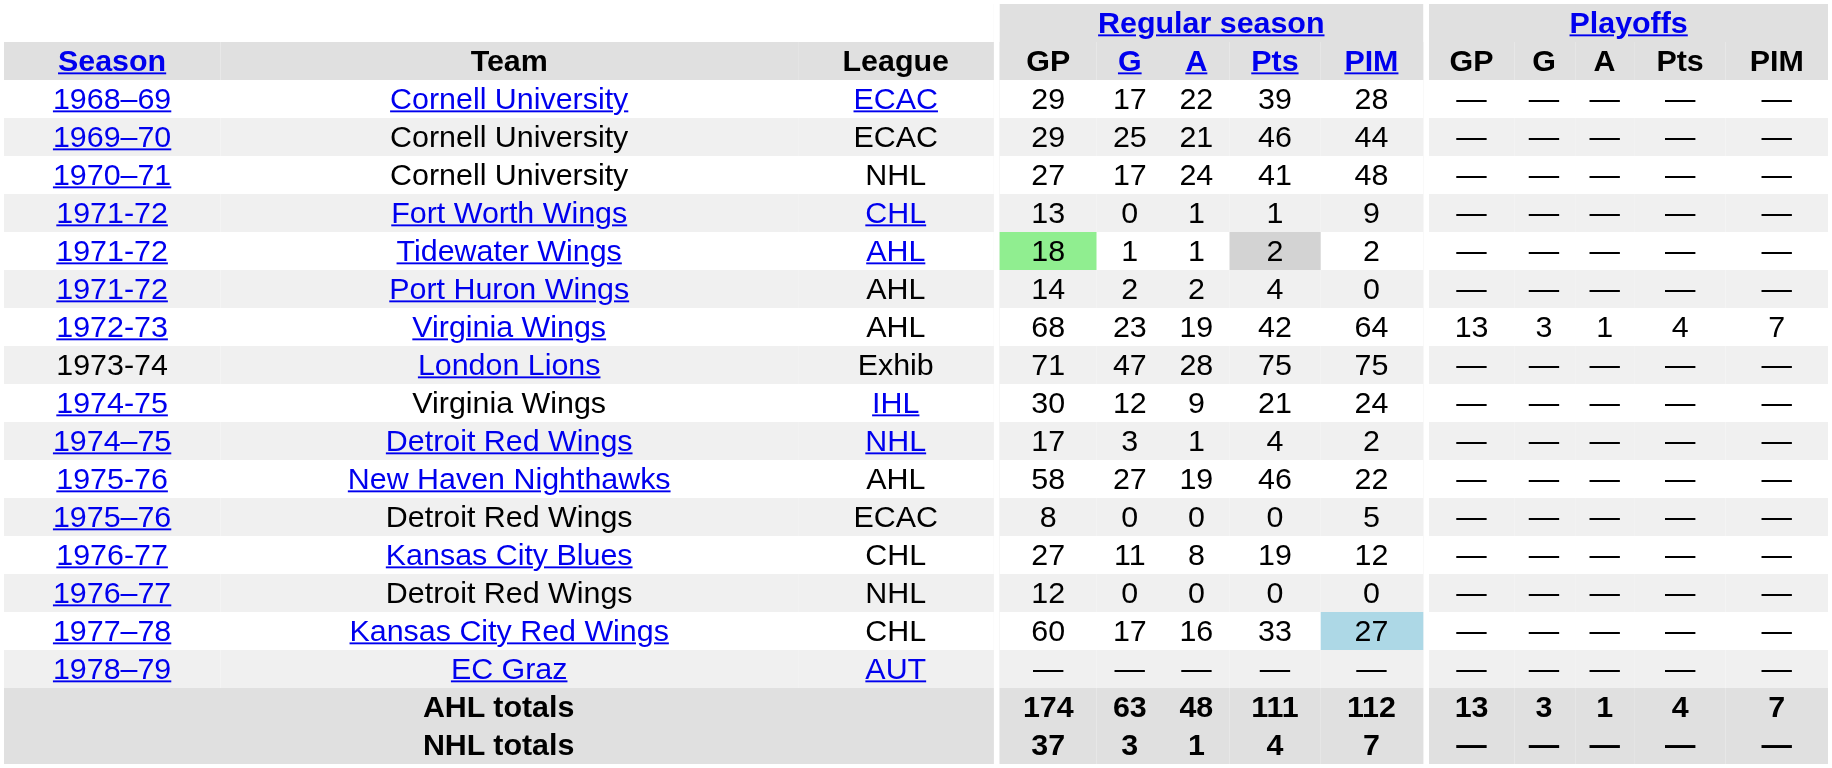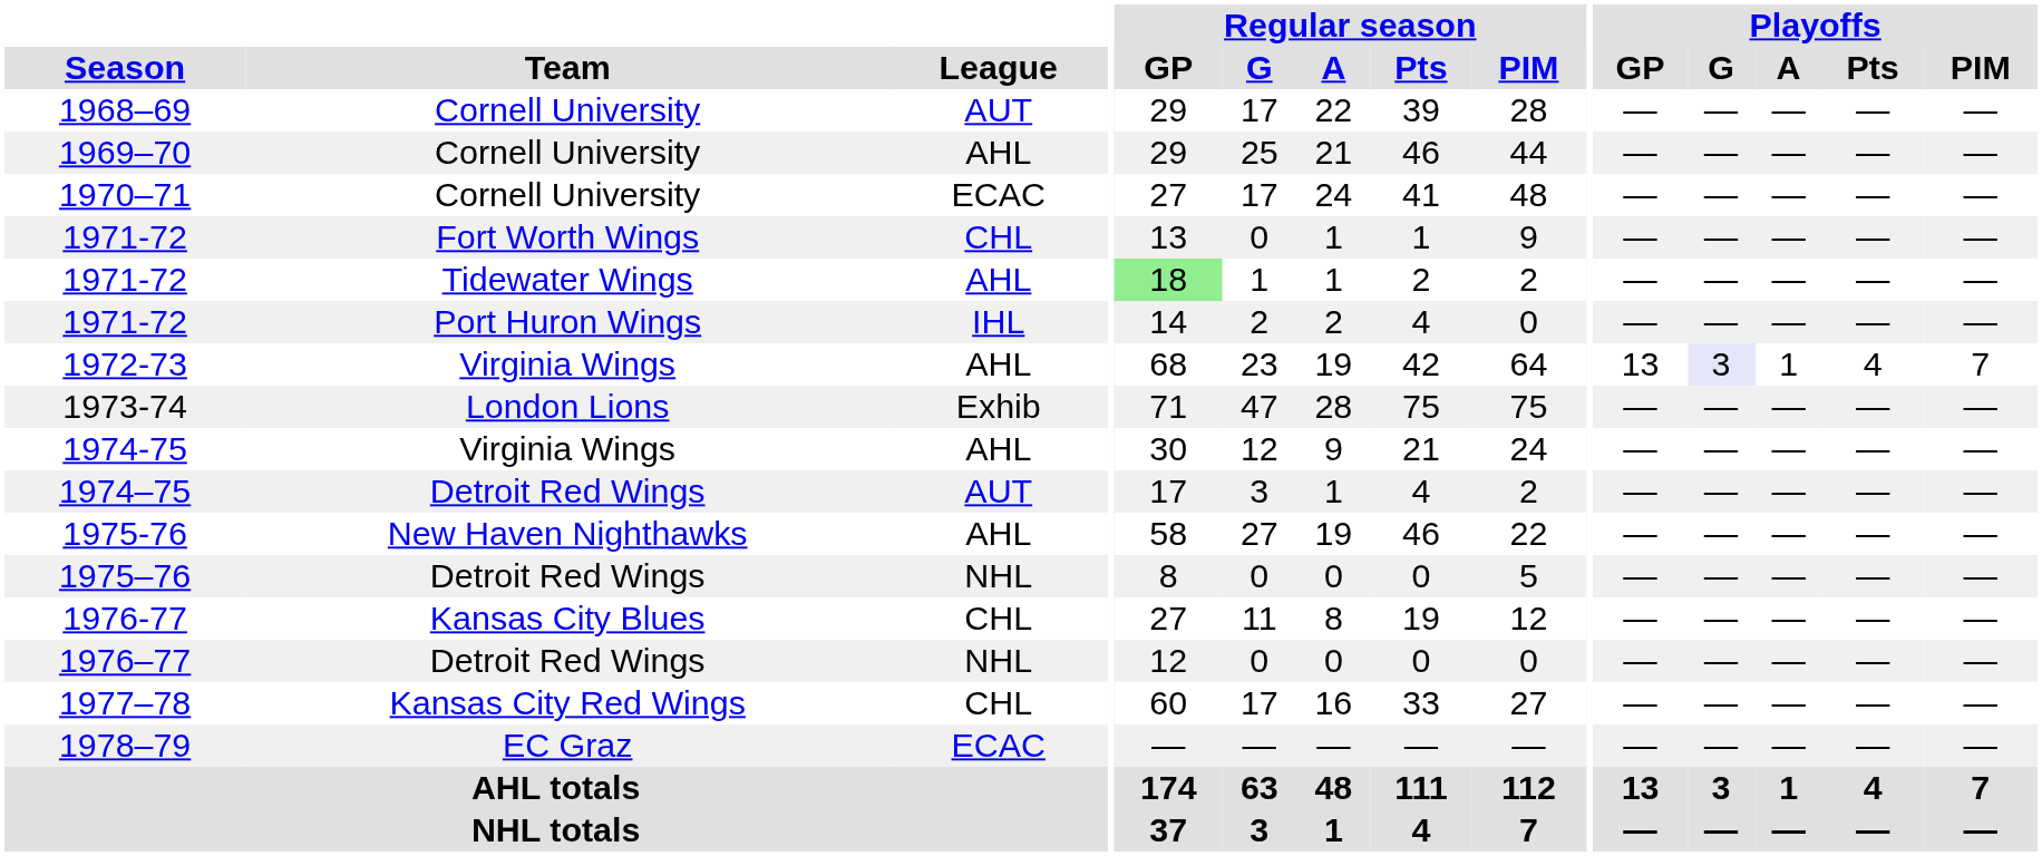 <table border="0" cellpadding="1" cellspacing="0" style="text-align:center; width:60em">
 <tr bgcolor="#e0e0e0">
 <th colspan="3" bgcolor="#ffffff"></th>
 <th rowspan="100" bgcolor="#ffffff"></th>
 <th colspan="5"><a href='#'>Regular season</a></th>
 <th rowspan="100" bgcolor="#ffffff"></th>
 <th colspan="5"><a href='#'>Playoffs</a></th>
 </tr>
 <tr bgcolor="#e0e0e0">
 <th><a href='#'>Season</a></th>
 <th>Team</th>
 <th>League</th>
 <th>GP</th>
 <th><a href='#'>G</a></th>
 <th><a href='#'>A</a></th>
 <th><a href='#'>Pts</a></th>
 <th><a href='#'>PIM</a></th>
 <th>GP</th>
 <th>G</th>
 <th>A</th>
 <th>Pts</th>
 <th>PIM</th>
 </tr>
 <tr>
 <td><a href='#'>1968–69</a></td>
 <td><a href='#'>Cornell University</a></td>
-<td><a href='#'>ECAC</a></td>
+<td><a href='#'>AUT</a></td>
 <td>29</td>
 <td>17</td>
 <td>22</td>
 <td>39</td>
 <td>28</td>
 <td>—</td>
 <td>—</td>
 <td>—</td>
 <td>—</td>
 <td>—</td>
 </tr>
 <tr bgcolor="#f0f0f0">
 <td><a href='#'>1969–70</a></td>
 <td>Cornell University</td>
-<td>ECAC</td>
+<td>AHL</td>
 <td>29</td>
 <td>25</td>
 <td>21</td>
 <td>46</td>
 <td>44</td>
 <td>—</td>
 <td>—</td>
 <td>—</td>
 <td>—</td>
 <td>—</td>
 </tr>
 <tr>
 <td><a href='#'>1970–71</a></td>
 <td>Cornell University</td>
-<td>NHL</td>
+<td>ECAC</td>
 <td>27</td>
 <td>17</td>
 <td>24</td>
 <td>41</td>
 <td>48</td>
 <td>—</td>
 <td>—</td>
 <td>—</td>
 <td>—</td>
 <td>—</td>
 </tr>
 <tr bgcolor="#f0f0f0">
 <td><a href='#'>1971-72</a></td>
 <td><a href='#'>Fort Worth Wings</a></td>
 <td><a href='#'>CHL</a></td>
 <td>13</td>
 <td>0</td>
 <td>1</td>
 <td>1</td>
 <td>9</td>
 <td>—</td>
 <td>—</td>
 <td>—</td>
 <td>—</td>
 <td>—</td>
 </tr>
 <tr>
 <td><a href='#'>1971-72</a></td>
 <td><a href='#'>Tidewater Wings</a></td>
 <td><a href='#'>AHL</a></td>
 <td style="background: lightgreen;">18</td>
 <td>1</td>
 <td>1</td>
-<td style="background: lightgrey;">2</td>
+<td>2</td>
 <td>2</td>
 <td>—</td>
 <td>—</td>
 <td>—</td>
 <td>—</td>
 <td>—</td>
 </tr>
 <tr bgcolor="#f0f0f0">
 <td><a href='#'>1971-72</a></td>
 <td><a href='#'>Port Huron Wings</a></td>
-<td>AHL</td>
+<td><a href='#'>IHL</a></td>
 <td>14</td>
 <td>2</td>
 <td>2</td>
 <td>4</td>
 <td>0</td>
 <td>—</td>
 <td>—</td>
 <td>—</td>
 <td>—</td>
 <td>—</td>
 </tr>
 <tr>
 <td><a href='#'>1972-73</a></td>
 <td><a href='#'>Virginia Wings</a></td>
 <td>AHL</td>
 <td>68</td>
 <td>23</td>
 <td>19</td>
 <td>42</td>
 <td>64</td>
 <td>13</td>
-<td>3</td>
+<td style="background: lavender;">3</td>
 <td>1</td>
 <td>4</td>
 <td>7</td>
 </tr>
 <tr bgcolor="#f0f0f0">
 <td>1973-74</td>
 <td><a href='#'>London Lions</a></td>
 <td>Exhib</td>
 <td>71</td>
 <td>47</td>
 <td>28</td>
 <td>75</td>
 <td>75</td>
 <td>—</td>
 <td>—</td>
 <td>—</td>
 <td>—</td>
 <td>—</td>
 </tr>
 <tr>
 <td><a href='#'>1974-75</a></td>
 <td>Virginia Wings</td>
-<td><a href='#'>IHL</a></td>
+<td>AHL</td>
 <td>30</td>
 <td>12</td>
 <td>9</td>
 <td>21</td>
 <td>24</td>
 <td>—</td>
 <td>—</td>
 <td>—</td>
 <td>—</td>
 <td>—</td>
 </tr>
 <tr bgcolor="#f0f0f0">
 <td><a href='#'>1974–75</a></td>
 <td><a href='#'>Detroit Red Wings</a></td>
-<td><a href='#'>NHL</a></td>
+<td><a href='#'>AUT</a></td>
 <td>17</td>
 <td>3</td>
 <td>1</td>
 <td>4</td>
 <td>2</td>
 <td>—</td>
 <td>—</td>
 <td>—</td>
 <td>—</td>
 <td>—</td>
 </tr>
 <tr>
 <td><a href='#'>1975-76</a></td>
 <td><a href='#'>New Haven Nighthawks</a></td>
 <td>AHL</td>
 <td>58</td>
 <td>27</td>
 <td>19</td>
 <td>46</td>
 <td>22</td>
 <td>—</td>
 <td>—</td>
 <td>—</td>
 <td>—</td>
 <td>—</td>
 </tr>
 <tr bgcolor="#f0f0f0">
 <td><a href='#'>1975–76</a></td>
 <td>Detroit Red Wings</td>
-<td>ECAC</td>
+<td>NHL</td>
 <td>8</td>
 <td>0</td>
 <td>0</td>
 <td>0</td>
 <td>5</td>
 <td>—</td>
 <td>—</td>
 <td>—</td>
 <td>—</td>
 <td>—</td>
 </tr>
 <tr>
 <td><a href='#'>1976-77</a></td>
 <td><a href='#'>Kansas City Blues</a></td>
 <td>CHL</td>
 <td>27</td>
 <td>11</td>
 <td>8</td>
 <td>19</td>
 <td>12</td>
 <td>—</td>
 <td>—</td>
 <td>—</td>
 <td>—</td>
 <td>—</td>
 </tr>
 <tr bgcolor="#f0f0f0">
 <td><a href='#'>1976–77</a></td>
 <td>Detroit Red Wings</td>
 <td>NHL</td>
 <td>12</td>
 <td>0</td>
 <td>0</td>
 <td>0</td>
 <td>0</td>
 <td>—</td>
 <td>—</td>
 <td>—</td>
 <td>—</td>
 <td>—</td>
 </tr>
 <tr>
 <td><a href='#'>1977–78</a></td>
 <td><a href='#'>Kansas City Red Wings</a></td>
 <td>CHL</td>
 <td>60</td>
 <td>17</td>
 <td>16</td>
 <td>33</td>
-<td style="background: lightblue;">27</td>
+<td>27</td>
 <td>—</td>
 <td>—</td>
 <td>—</td>
 <td>—</td>
 <td>—</td>
 </tr>
 <tr bgcolor="#f0f0f0">
 <td><a href='#'>1978–79</a></td>
 <td><a href='#'>EC Graz</a></td>
-<td><a href='#'>AUT</a></td>
+<td><a href='#'>ECAC</a></td>
 <td>—</td>
 <td>—</td>
 <td>—</td>
 <td>—</td>
 <td>—</td>
 <td>—</td>
 <td>—</td>
 <td>—</td>
 <td>—</td>
 <td>—</td>
 </tr>
 <tr bgcolor="#e0e0e0">
 <th colspan="3">AHL totals</th>
 <th>174</th>
 <th>63</th>
 <th>48</th>
 <th>111</th>
 <th>112</th>
 <th>13</th>
 <th>3</th>
 <th>1</th>
 <th>4</th>
 <th>7</th>
 </tr>
 <tr bgcolor="#e0e0e0">
 <th colspan="3">NHL totals</th>
 <th>37</th>
 <th>3</th>
 <th>1</th>
 <th>4</th>
 <th>7</th>
 <th>—</th>
 <th>—</th>
 <th>—</th>
 <th>—</th>
 <th>—</th>
 </tr>
 </table>
